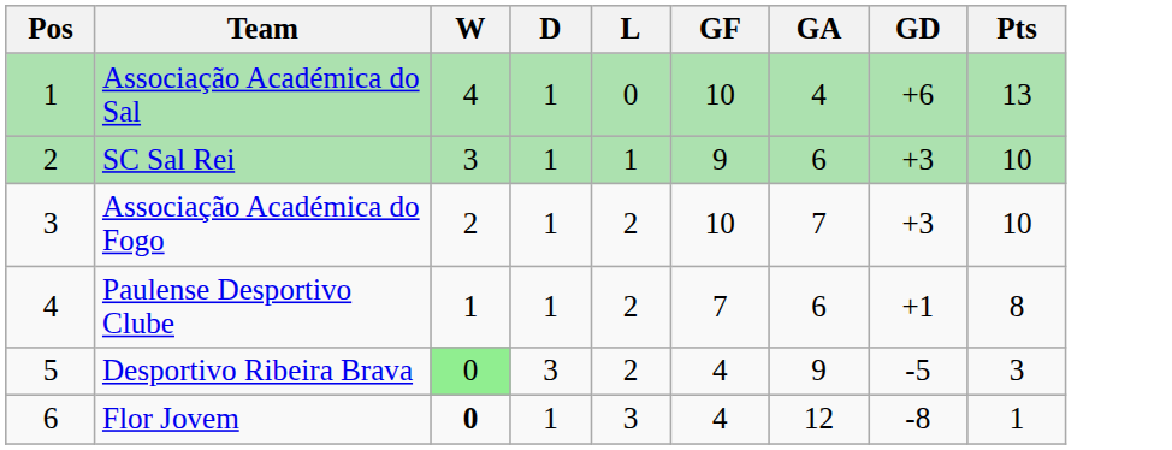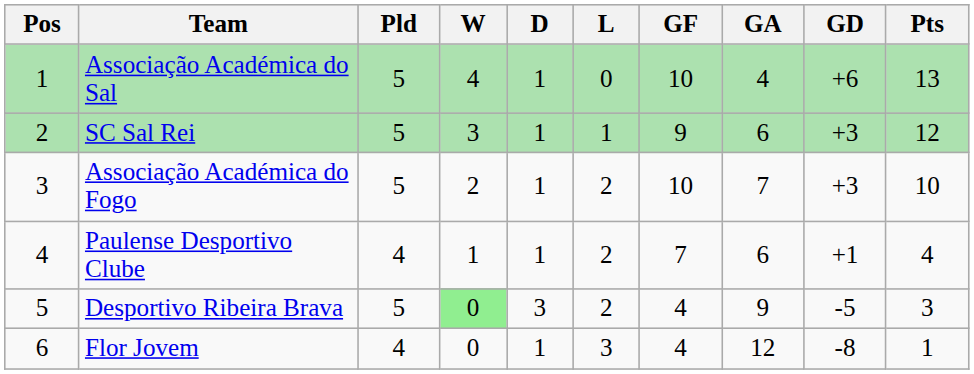 <table class="wikitable" style="text-align: center;">
 <tr>
 <th style="width: 40px;">Pos</th>
 <th style="width: 170px;">Team</th>
+<th style="width: 45px;">Pld</th>
 <th style="width: 35px;">W</th>
 <th style="width: 35px;">D</th>
 <th style="width: 35px;">L</th>
 <th style="width: 45px;">GF</th>
 <th style="width: 45px;">GA</th>
 <th style="width: 45px;">GD</th>
 <th style="width: 45px;">Pts</th>
 </tr>
 <tr style="background:#ACE1AF;">
 <td>1</td>
 <td style="text-align: left;"><a href='#'>Associação Académica do Sal</a></td>
+<td>5</td>
 <td>4</td>
 <td>1</td>
 <td>0</td>
 <td>10</td>
 <td>4</td>
 <td>+6</td>
 <td>13</td>
 </tr>
 <tr style="background:#ACE1AF;">
 <td>2</td>
 <td style="text-align: left;"><a href='#'>SC Sal Rei</a></td>
+<td>5</td>
 <td>3</td>
 <td>1</td>
 <td>1</td>
 <td>9</td>
 <td>6</td>
 <td>+3</td>
-<td>10</td>
+<td>12</td>
 </tr>
 <tr>
 <td>3</td>
 <td style="text-align: left;"><a href='#'>Associação Académica do Fogo</a></td>
+<td>5</td>
 <td>2</td>
 <td>1</td>
 <td>2</td>
 <td>10</td>
 <td>7</td>
 <td>+3</td>
 <td>10</td>
 </tr>
 <tr>
 <td>4</td>
 <td style="text-align: left;"><a href='#'>Paulense Desportivo Clube</a></td>
+<td>4</td>
 <td>1</td>
 <td>1</td>
 <td>2</td>
 <td>7</td>
 <td>6</td>
 <td>+1</td>
-<td>8</td>
+<td>4</td>
 </tr>
 <tr>
 <td>5</td>
 <td style="text-align: left;"><a href='#'>Desportivo Ribeira Brava</a></td>
+<td>5</td>
 <td style="background: lightgreen;">0</td>
 <td>3</td>
 <td>2</td>
 <td>4</td>
 <td>9</td>
 <td>-5</td>
 <td>3</td>
 </tr>
 <tr>
 <td>6</td>
 <td style="text-align: left;"><a href='#'>Flor Jovem</a></td>
-<td><strong>0</strong></td>
+<td>4</td>
+<td>0</td>
 <td>1</td>
 <td>3</td>
 <td>4</td>
 <td>12</td>
 <td>-8</td>
 <td>1</td>
 </tr>
 </table>
